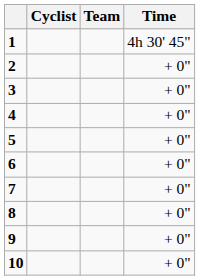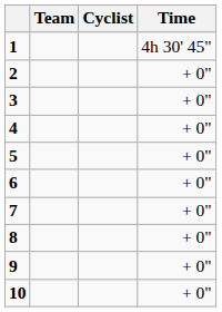 <table class="wikitable">
 <tr style="background:#ccccff;">
 <th></th>
+<th>Team</th>
 <th>Cyclist</th>
-<th>Team</th>
 <th>Time</th>
 </tr>
 <tr>
 <td><strong>1</strong></td>
 <td><strong></strong></td>
 <td><strong></strong></td>
 <td align=right>4h 30' 45"</td>
 </tr>
 <tr>
 <td><strong>2</strong></td>
 <td></td>
 <td></td>
 <td align=right>+ 0"</td>
 </tr>
 <tr>
 <td><strong>3</strong></td>
 <td></td>
 <td></td>
 <td align=right>+ 0"</td>
 </tr>
 <tr>
 <td><strong>4</strong></td>
 <td></td>
 <td></td>
 <td align=right>+ 0"</td>
 </tr>
 <tr>
 <td><strong>5</strong></td>
 <td></td>
 <td></td>
 <td align=right>+ 0"</td>
 </tr>
 <tr>
 <td><strong>6</strong></td>
 <td></td>
 <td></td>
 <td align=right>+ 0"</td>
 </tr>
 <tr>
 <td><strong>7</strong></td>
 <td></td>
 <td></td>
 <td align=right>+ 0"</td>
 </tr>
 <tr>
 <td><strong>8</strong></td>
 <td></td>
 <td></td>
 <td align=right>+ 0"</td>
 </tr>
 <tr>
 <td><strong>9</strong></td>
 <td></td>
 <td></td>
 <td align=right>+ 0"</td>
 </tr>
 <tr>
 <td><strong>10</strong></td>
 <td></td>
 <td></td>
 <td align=right>+ 0"</td>
 </tr>
 </table>
